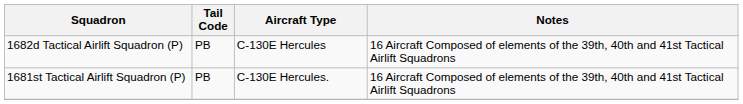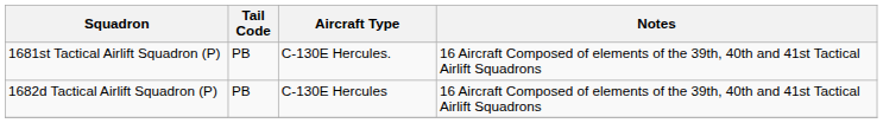 <table class="wikitable">
 <tr>
 <th scope="col" width="250">Squadron</th>
 <th scope="col" width="50">Tail Code</th>
 <th scope="col" width="175">Aircraft Type</th>
 <th scope="col" width="500">Notes</th>
 </tr>
 <tr valign="top">
+<td>1681st Tactical Airlift Squadron (P)</td>
+<td>PB</td>
+<td>C-130E Hercules.</td>
+<td>16 Aircraft Composed of elements of the 39th, 40th and 41st Tactical Airlift Squadrons</td>
+</tr>
+<tr valign="top">
 <td>1682d Tactical Airlift Squadron (P)</td>
 <td>PB</td>
 <td>C-130E Hercules</td>
 <td>16 Aircraft Composed of elements of the 39th, 40th and 41st Tactical Airlift Squadrons</td>
 </tr>
-<tr valign="top">
-<td>1681st Tactical Airlift Squadron (P)</td>
-<td>PB</td>
-<td>C-130E Hercules.</td>
-<td>16 Aircraft Composed of elements of the 39th, 40th and 41st Tactical Airlift Squadrons</td>
-</tr>
 <tr>
 </tr>
 </table>
